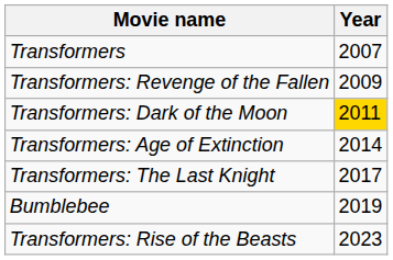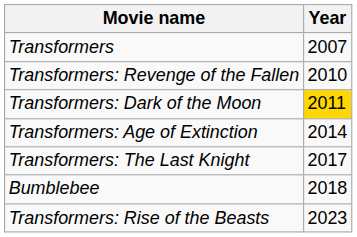 <table class="wikitable">
 <tr>
 <th>Movie name</th>
 <th>Year</th>
 </tr>
 <tr>
 <td><em>Transformers</em></td>
 <td>2007</td>
 </tr>
 <tr>
 <td><em>Transformers: Revenge of the Fallen</em></td>
-<td>2009</td>
+<td>2010</td>
 </tr>
 <tr>
 <td><em>Transformers: Dark of the Moon</em></td>
 <td style="background: gold;">2011</td>
 </tr>
 <tr>
 <td><em>Transformers: Age of Extinction</em></td>
 <td>2014</td>
 </tr>
 <tr>
 <td><em>Transformers: The Last Knight</em></td>
 <td>2017</td>
 </tr>
 <tr>
 <td><em>Bumblebee</em></td>
-<td>2019</td>
+<td>2018</td>
 </tr>
 <tr>
 <td><em>Transformers: Rise of the Beasts</em></td>
 <td>2023</td>
 </tr>
 </table>
